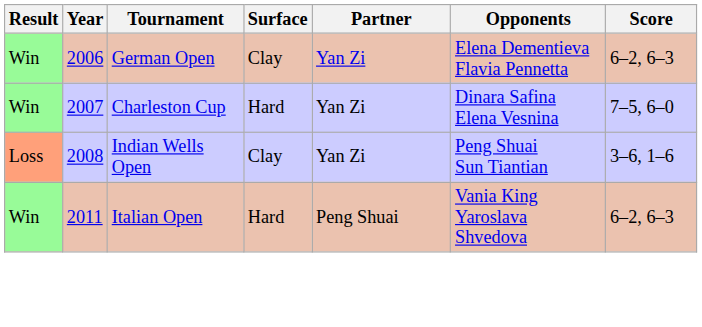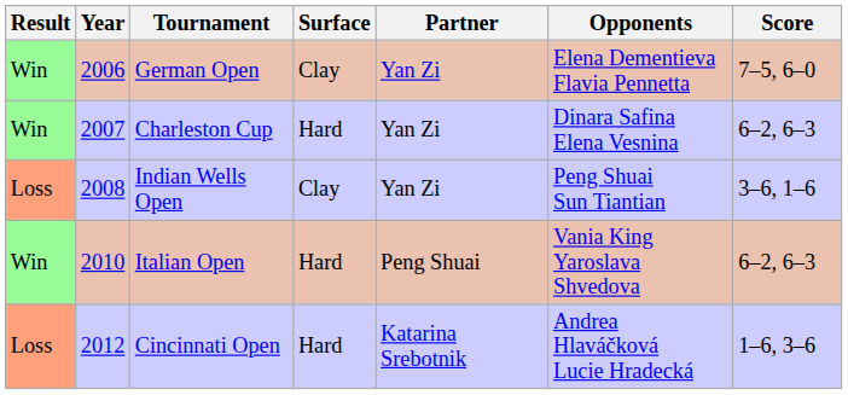 <table class="sortable wikitable">
 <tr>
 <th>Result</th>
 <th>Year</th>
 <th width="150">Tournament</th>
 <th>Surface</th>
 <th width="200">Partner</th>
 <th width="200">Opponents</th>
 <th width="120">Score</th>
 </tr>
 <tr style="background:#ebc2af;">
 <td style="background:#98fb98;">Win</td>
 <td><a href='#'>2006</a></td>
 <td><a href='#'>German Open</a></td>
 <td>Clay</td>
 <td> <a href='#'>Yan Zi</a></td>
 <td> <a href='#'>Elena Dementieva</a> <br>  <a href='#'>Flavia Pennetta</a></td>
-<td>6–2, 6–3</td>
+<td>7–5, 6–0</td>
 </tr>
 <tr style="background:#ccf;">
 <td style="background:#98fb98;">Win</td>
 <td><a href='#'>2007</a></td>
 <td><a href='#'>Charleston Cup</a></td>
 <td>Hard</td>
 <td> Yan Zi</td>
 <td> <a href='#'>Dinara Safina</a> <br>  <a href='#'>Elena Vesnina</a></td>
-<td>7–5, 6–0</td>
+<td>6–2, 6–3</td>
 </tr>
 <tr style="background:#ccf;">
 <td style="background:#ffa07a;">Loss</td>
 <td><a href='#'>2008</a></td>
 <td><a href='#'>Indian Wells Open</a></td>
 <td>Clay</td>
 <td> Yan Zi</td>
 <td> <a href='#'>Peng Shuai</a> <br>  <a href='#'>Sun Tiantian</a></td>
 <td>3–6, 1–6</td>
 </tr>
 <tr style="background:#ebc2af;">
 <td style="background:#98fb98;">Win</td>
-<td><a href='#'>2011</a></td>
+<td><a href='#'>2010</a></td>
 <td><a href='#'>Italian Open</a></td>
 <td>Hard</td>
 <td> Peng Shuai</td>
 <td> <a href='#'>Vania King</a> <br>  <a href='#'>Yaroslava Shvedova</a></td>
 <td>6–2, 6–3</td>
 </tr>
+<tr style="background:#ccf;">
+<td style="background:#ffa07a;">Loss</td>
+<td><a href='#'>2012</a></td>
+<td><a href='#'>Cincinnati Open</a></td>
+<td>Hard</td>
+<td> <a href='#'>Katarina Srebotnik</a></td>
+<td> <a href='#'>Andrea Hlaváčková</a> <br>  <a href='#'>Lucie Hradecká</a></td>
+<td>1–6, 3–6</td>
+</tr>
 </table>
